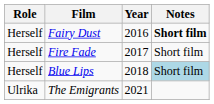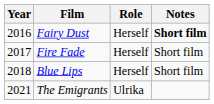 <table class="wikitable">
 <tr>
+<th>Year</th>
+<th>Film</th>
 <th>Role</th>
-<th>Film</th>
-<th>Year</th>
 <th>Notes</th>
 </tr>
 <tr>
+<td>2016</td>
+<td><em><a href='#'>Fairy Dust</a></em></td>
 <td>Herself</td>
-<td><em><a href='#'>Fairy Dust</a></em></td>
-<td>2016</td>
 <td><strong>Short film</strong></td>
 </tr>
 <tr>
+<td>2017</td>
+<td><em><a href='#'>Fire Fade</a></em></td>
 <td>Herself</td>
-<td><em><a href='#'>Fire Fade</a></em></td>
-<td>2017</td>
 <td>Short film</td>
 </tr>
 <tr>
+<td>2018</td>
+<td><em><a href='#'>Blue Lips</a></em></td>
 <td>Herself</td>
-<td><em><a href='#'>Blue Lips</a></em></td>
-<td>2018</td>
-<td style="background: lightblue;">Short film</td>
+<td>Short film</td>
 </tr>
 <tr>
+<td>2021</td>
+<td><em>The Emigrants</em></td>
 <td>Ulrika</td>
-<td><em>The Emigrants</em></td>
-<td>2021</td>
 <td></td>
 </tr>
 </table>
